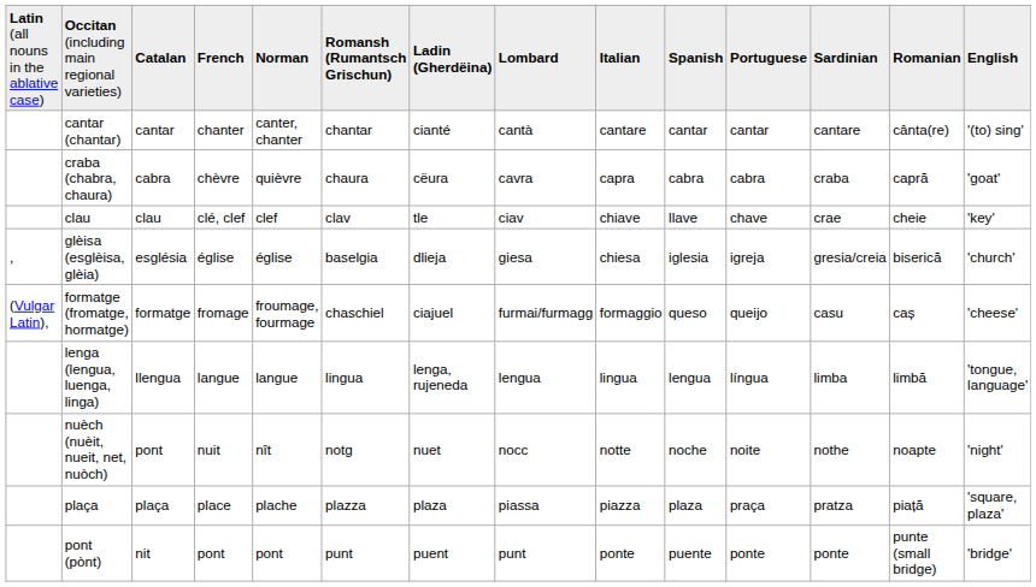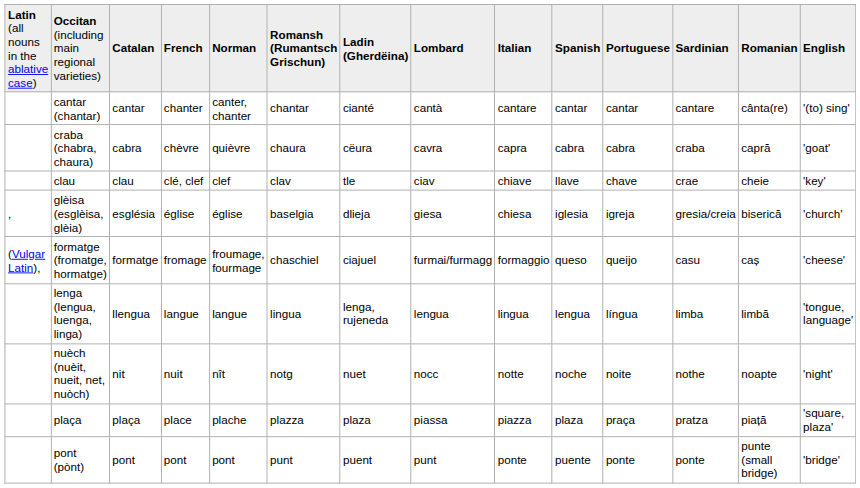 <table class="wikitable" style="margin:0.5em ; font-size:80%">
 <tr ---- bgcolor="#eeeeee">
 <td><strong>Latin</strong><br>(all nouns in the <a href='#'>ablative case</a>)</td>
 <td><strong>Occitan</strong><br>(including main regional varieties)</td>
 <td><strong>Catalan</strong></td>
 <td><strong>French</strong></td>
 <td><strong>Norman</strong></td>
 <td><strong>Romansh (Rumantsch Grischun)</strong></td>
 <td><strong>Ladin (Gherdëina)</strong></td>
 <td><strong>Lombard</strong></td>
 <td><strong>Italian</strong></td>
 <td><strong>Spanish</strong></td>
 <td><strong>Portuguese</strong></td>
 <td><strong>Sardinian</strong></td>
 <td><strong>Romanian</strong></td>
 <td><strong>English</strong></td>
 </tr>
 <tr ---- bgcolor="#ffffff">
 <td></td>
 <td>cantar (chantar)</td>
 <td>cantar</td>
 <td>chanter</td>
 <td>canter, chanter</td>
 <td>chantar</td>
 <td>cianté</td>
 <td>cantà</td>
 <td>cantare</td>
 <td>cantar</td>
 <td>cantar</td>
 <td>cantare</td>
 <td>cânta(re)</td>
 <td>'(to) sing'</td>
 </tr>
 <tr ---- bgcolor="#ffffff">
 <td></td>
 <td>craba (chabra, chaura)</td>
 <td>cabra</td>
 <td>chèvre</td>
 <td>quièvre</td>
 <td>chaura</td>
 <td>cëura</td>
 <td>cavra</td>
 <td>capra</td>
 <td>cabra</td>
 <td>cabra</td>
 <td>craba</td>
 <td>capră</td>
 <td>'goat'</td>
 </tr>
 <tr ---- bgcolor="#ffffff">
 <td></td>
 <td>clau</td>
 <td>clau</td>
 <td>clé, clef</td>
 <td>clef</td>
 <td>clav</td>
 <td>tle</td>
 <td>ciav</td>
 <td>chiave</td>
 <td>llave</td>
 <td>chave</td>
 <td>crae</td>
 <td>cheie</td>
 <td>'key'</td>
 </tr>
 <tr ---- bgcolor="#ffffff">
 <td>, </td>
 <td>glèisa (esglèisa, glèia)</td>
 <td>església</td>
 <td>église</td>
 <td>église</td>
 <td>baselgia</td>
 <td>dlieja</td>
 <td>giesa</td>
 <td>chiesa</td>
 <td>iglesia</td>
 <td>igreja</td>
 <td>gresia/creia</td>
 <td>biserică</td>
 <td>'church'</td>
 </tr>
 <tr ---- bgcolor="#ffffff">
 <td> (<a href='#'>Vulgar Latin</a>), </td>
 <td>formatge (fromatge, hormatge)</td>
 <td>formatge</td>
 <td>fromage</td>
 <td>froumage, fourmage</td>
 <td>chaschiel</td>
 <td>ciajuel</td>
 <td>furmai/furmagg</td>
 <td>formaggio</td>
 <td>queso</td>
 <td>queijo</td>
 <td>casu</td>
 <td>caș</td>
 <td>'cheese'</td>
 </tr>
 <tr ---- bgcolor="#ffffff">
 <td></td>
 <td>lenga (lengua, luenga, linga)</td>
 <td>llengua</td>
 <td>langue</td>
 <td>langue</td>
 <td>lingua</td>
 <td>lenga, rujeneda</td>
 <td>lengua</td>
 <td>lingua</td>
 <td>lengua</td>
 <td>língua</td>
 <td>limba</td>
 <td>limbă</td>
 <td>'tongue, language'</td>
 </tr>
 <tr ---- bgcolor="#ffffff">
 <td></td>
 <td>nuèch (nuèit, nueit, net, nuòch)</td>
-<td>pont</td>
+<td>nit</td>
 <td>nuit</td>
 <td>nît</td>
 <td>notg</td>
 <td>nuet</td>
 <td>nocc</td>
 <td>notte</td>
 <td>noche</td>
 <td>noite</td>
 <td>nothe</td>
 <td>noapte</td>
 <td>'night'</td>
 </tr>
 <tr ---- bgcolor="#ffffff">
 <td></td>
 <td>plaça</td>
 <td>plaça</td>
 <td>place</td>
 <td>plache</td>
 <td>plazza</td>
 <td>plaza</td>
 <td>piassa</td>
 <td>piazza</td>
 <td>plaza</td>
 <td>praça</td>
 <td>pratza</td>
 <td>piață</td>
 <td>'square, plaza'</td>
 </tr>
 <tr ---- bgcolor="#ffffff">
 <td></td>
 <td>pont (pònt)</td>
-<td>nit</td>
+<td>pont</td>
 <td>pont</td>
 <td>pont</td>
 <td>punt</td>
 <td>puent</td>
 <td>punt</td>
 <td>ponte</td>
 <td>puente</td>
 <td>ponte</td>
 <td>ponte</td>
 <td>punte (small bridge)</td>
 <td>'bridge'</td>
 </tr>
 </table>
